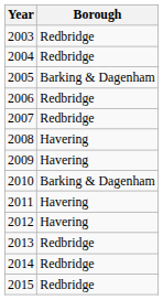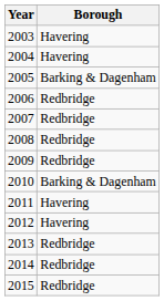 <table class="wikitable">
 <tr>
 <th>Year</th>
 <th>Borough</th>
 </tr>
 <tr>
 <td>2003</td>
-<td>Redbridge</td>
+<td>Havering</td>
 </tr>
 <tr>
 <td>2004</td>
-<td>Redbridge</td>
+<td>Havering</td>
 </tr>
 <tr>
 <td>2005</td>
 <td>Barking & Dagenham</td>
 </tr>
 <tr>
 <td>2006</td>
 <td>Redbridge</td>
 </tr>
 <tr>
 <td>2007</td>
 <td>Redbridge</td>
 </tr>
 <tr>
 <td>2008</td>
-<td>Havering</td>
+<td>Redbridge</td>
 </tr>
 <tr>
 <td>2009</td>
-<td>Havering</td>
+<td>Redbridge</td>
 </tr>
 <tr>
 <td>2010</td>
 <td>Barking & Dagenham</td>
 </tr>
 <tr>
 <td>2011</td>
 <td>Havering</td>
 </tr>
 <tr>
 <td>2012</td>
 <td>Havering</td>
 </tr>
 <tr>
 <td>2013</td>
 <td>Redbridge</td>
 </tr>
 <tr>
 <td>2014</td>
 <td>Redbridge</td>
 </tr>
 <tr>
 <td>2015</td>
 <td>Redbridge</td>
 </tr>
 </table>
